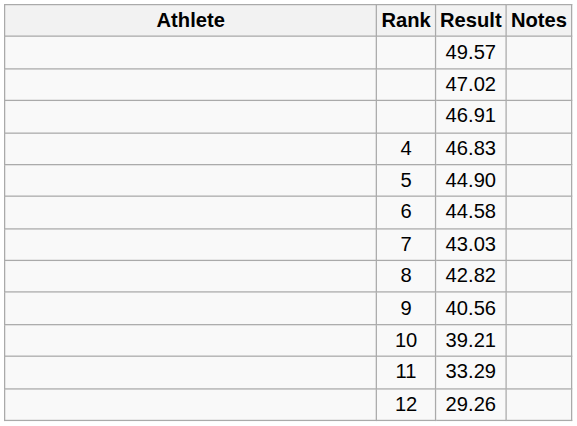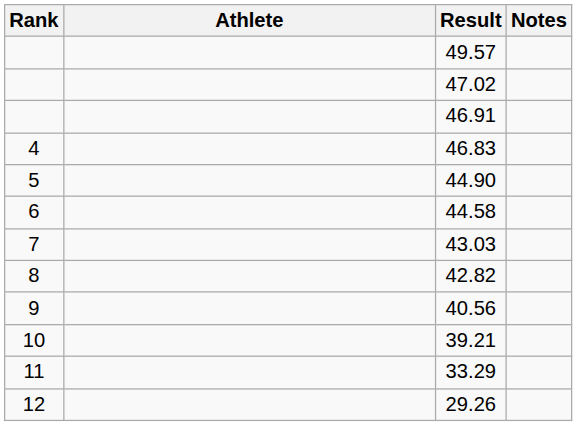 <table class="wikitable" style="text-align:center">
 <tr>
+<th>Rank</th>
 <th Style="width:18em">Athlete</th>
-<th>Rank</th>
 <th>Result</th>
 <th>Notes</th>
 </tr>
 <tr>
+<td></td>
 <td style="text-align:left"></td>
-<td></td>
 <td>49.57</td>
 <td></td>
 </tr>
 <tr>
+<td></td>
 <td style="text-align:left"></td>
-<td></td>
 <td>47.02</td>
 <td></td>
 </tr>
 <tr>
+<td></td>
 <td style="text-align:left"></td>
-<td></td>
 <td>46.91</td>
 <td></td>
 </tr>
 <tr>
+<td>4</td>
 <td style="text-align:left"></td>
-<td>4</td>
 <td>46.83</td>
 <td></td>
 </tr>
 <tr>
+<td>5</td>
 <td style="text-align:left"></td>
-<td>5</td>
 <td>44.90</td>
 <td></td>
 </tr>
 <tr>
+<td>6</td>
 <td style="text-align:left"></td>
-<td>6</td>
 <td>44.58</td>
 <td></td>
 </tr>
 <tr>
+<td>7</td>
 <td style="text-align:left"></td>
-<td>7</td>
 <td>43.03</td>
 <td></td>
 </tr>
 <tr>
+<td>8</td>
 <td style="text-align:left"></td>
-<td>8</td>
 <td>42.82</td>
 <td></td>
 </tr>
 <tr>
+<td>9</td>
 <td style="text-align:left"></td>
-<td>9</td>
 <td>40.56</td>
 <td></td>
 </tr>
 <tr>
+<td>10</td>
 <td style="text-align:left"></td>
-<td>10</td>
 <td>39.21</td>
 <td></td>
 </tr>
 <tr>
+<td>11</td>
 <td style="text-align:left"></td>
-<td>11</td>
 <td>33.29</td>
 <td></td>
 </tr>
 <tr>
+<td>12</td>
 <td style="text-align:left"></td>
-<td>12</td>
 <td>29.26</td>
 <td></td>
 </tr>
 </table>
